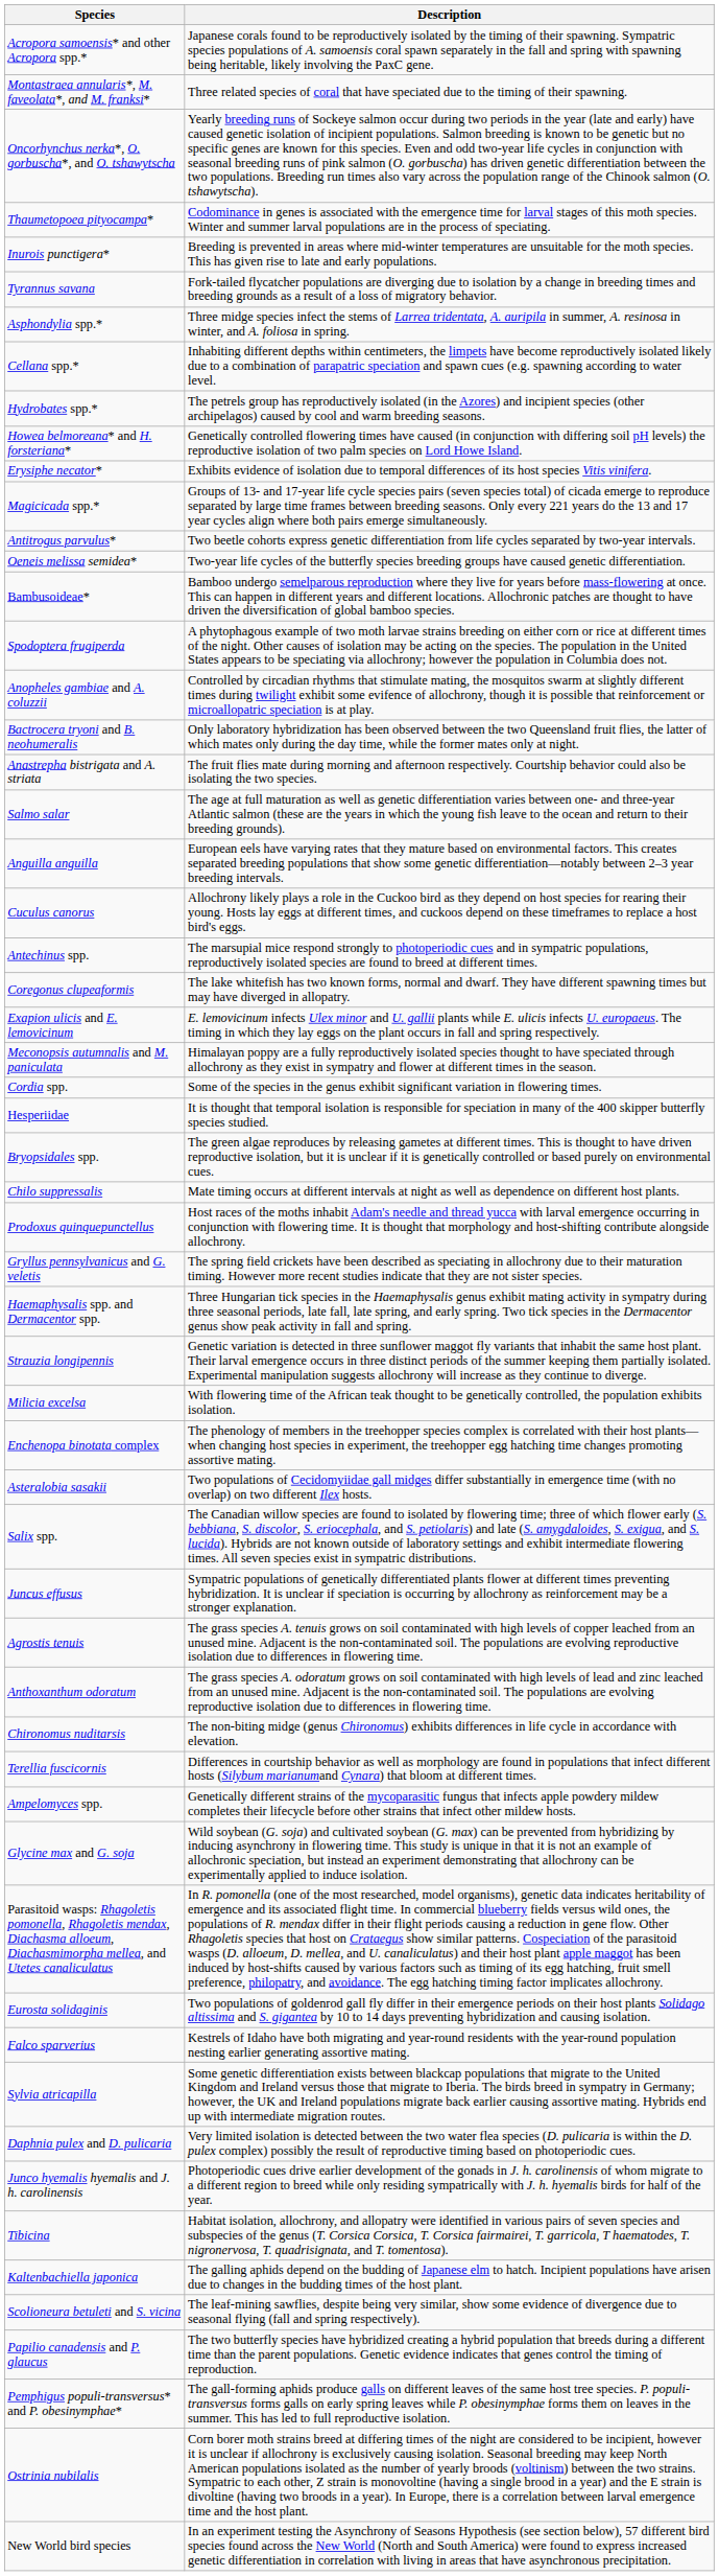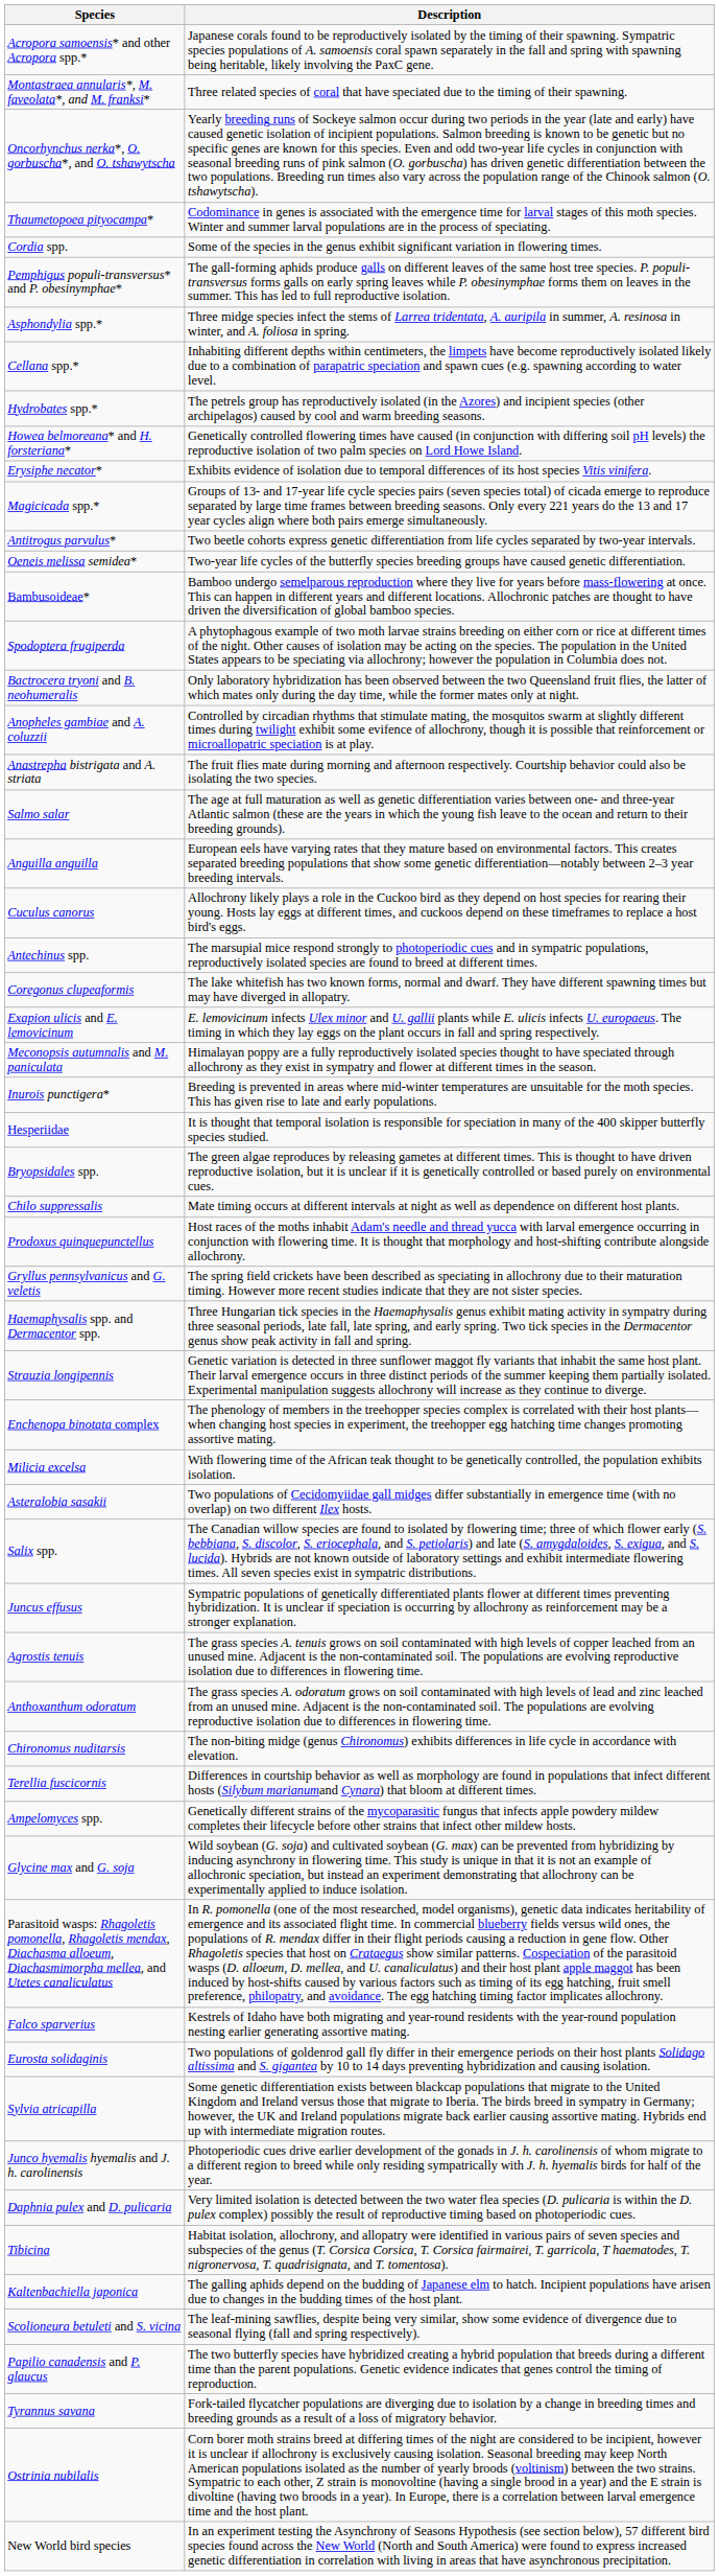 <table class="wikitable sortable" style="margin-left: auto; margin-right: auto; border: none;">
 <tr>
 <th>Species</th>
 <th>Description</th>
 </tr>
 <tr>
 <td><em><a href='#'>Acropora samoensis</a></em>* and other <em><a href='#'>Acropora</a></em> spp.*</td>
 <td>Japanese corals found to be reproductively isolated by the timing of their spawning. Sympatric species populations of <em>A. samoensis</em> coral spawn separately in the fall and spring with spawning being heritable, likely involving the PaxC gene.</td>
 </tr>
 <tr>
 <td><em><a href='#'>Montastraea annularis</a>*, <a href='#'>M. faveolata</a>*, and <a href='#'>M. franksi</a></em>*</td>
 <td>Three related species of <a href='#'>coral</a> that have speciated due to the timing of their spawning.</td>
 </tr>
 <tr>
 <td><em><a href='#'>Oncorhynchus nerka</a></em>*, <em><a href='#'>O. gorbuscha</a></em>*, and <em><a href='#'>O. tshawytscha</a></em></td>
 <td>Yearly <a href='#'>breeding runs</a> of Sockeye salmon occur during two periods in the year (late and early) have caused genetic isolation of incipient populations. Salmon breeding is known to be genetic but no specific genes are known for this species. Even and odd two-year life cycles in conjunction with seasonal breeding runs of pink salmon (<em>O. gorbuscha</em>) has driven genetic differentiation between the two populations. Breeding run times also vary across the population range of the Chinook salmon (<em>O. tshawytscha</em>).</td>
 </tr>
 <tr>
 <td><em><a href='#'>Thaumetopoea pityocampa</a></em>*</td>
 <td><a href='#'>Codominance</a> in genes is associated with the emergence time for <a href='#'>larval</a> stages of this moth species. Winter and summer larval populations are in the process of speciating.</td>
 </tr>
 <tr>
-<td><em><a href='#'>Inurois</a> punctigera</em>*</td>
-<td>Breeding is prevented in areas where mid-winter temperatures are unsuitable for the moth species. This has given rise to late and early populations.</td>
+<td><em><a href='#'>Cordia</a></em> spp.</td>
+<td>Some of the species in the genus exhibit significant variation in flowering times.</td>
 </tr>
 <tr>
-<td><em><a href='#'>Tyrannus savana</a></em></td>
-<td>Fork-tailed flycatcher populations are diverging due to isolation by a change in breeding times and breeding grounds as a result of a loss of migratory behavior.</td>
+<td><em><a href='#'>Pemphigus</a> populi-transversus</em>* and <em>P. obesinymphae</em>*</td>
+<td>The gall-forming aphids produce <a href='#'>galls</a> on different leaves of the same host tree species. <em>P. populi-transversus</em> forms galls on early spring leaves while <em>P. obesinymphae</em> forms them on leaves in the summer. This has led to full reproductive isolation.</td>
 </tr>
 <tr>
 <td><em><a href='#'>Asphondylia</a></em> spp.*</td>
 <td>Three midge species infect the stems of <em><a href='#'>Larrea tridentata</a></em>, <em><a href='#'>A. auripila</a></em> in summer, <em>A. resinosa</em> in winter, and <em>A. foliosa</em> in spring.</td>
 </tr>
 <tr>
 <td><em><a href='#'>Cellana</a></em> spp.*</td>
 <td>Inhabiting different depths within centimeters, the <a href='#'>limpets</a> have become reproductively isolated likely due to a combination of <a href='#'>parapatric speciation</a> and spawn cues (e.g. spawning according to water level.</td>
 </tr>
 <tr>
 <td><em><a href='#'>Hydrobates</a></em> spp.*</td>
 <td>The petrels group has reproductively isolated (in the <a href='#'>Azores</a>) and incipient species (other archipelagos) caused by cool and warm breeding seasons.</td>
 </tr>
 <tr>
 <td><em><a href='#'>Howea belmoreana</a></em>* and <em><a href='#'>H. forsteriana</a></em>*</td>
 <td>Genetically controlled flowering times have caused (in conjunction with differing soil <a href='#'>pH</a> levels) the reproductive isolation of two palm species on <a href='#'>Lord Howe Island</a>.</td>
 </tr>
 <tr>
 <td><em><a href='#'>Erysiphe necator</a></em>*</td>
 <td>Exhibits evidence of isolation due to temporal differences of its host species <em><a href='#'>Vitis vinifera</a></em>.</td>
 </tr>
 <tr>
 <td><em><a href='#'>Magicicada</a></em> spp.*</td>
 <td>Groups of 13- and 17-year life cycle species pairs (seven species total) of cicada emerge to reproduce separated by large time frames between breeding seasons. Only every 221 years do the 13 and 17 year cycles align where both pairs emerge simultaneously.</td>
 </tr>
 <tr>
 <td><em><a href='#'>Antitrogus parvulus</a></em>*</td>
 <td>Two beetle cohorts express genetic differentiation from life cycles separated by two-year intervals.</td>
 </tr>
 <tr>
 <td><em><a href='#'>Oeneis melissa</a> semidea</em>*</td>
 <td>Two-year life cycles of the butterfly species breeding groups have caused genetic differentiation.</td>
 </tr>
 <tr>
 <td><a href='#'>Bambusoideae</a>*</td>
 <td>Bamboo undergo <a href='#'>semelparous reproduction</a> where they live for years before <a href='#'>mass-flowering</a> at once. This can happen in different years and different locations. Allochronic patches are thought to have driven the diversification of global bamboo species.</td>
 </tr>
 <tr>
 <td><em><a href='#'>Spodoptera frugiperda</a></em></td>
 <td>A phytophagous example of two moth larvae strains breeding on either corn or rice at different times of the night. Other causes of isolation may be acting on the species. The population in the United States appears to be speciating via allochrony; however the population in Columbia does not.</td>
 </tr>
 <tr>
+<td><em><a href='#'>Bactrocera tryoni</a></em> and <em><a href='#'>B. neohumeralis</a></em></td>
+<td>Only laboratory hybridization has been observed between the two Queensland fruit flies, the latter of which mates only during the day time, while the former mates only at night.</td>
+</tr>
+<tr>
 <td><em><a href='#'>Anopheles gambiae</a></em> and <em><a href='#'>A. coluzzii</a></em></td>
 <td>Controlled by circadian rhythms that stimulate mating, the mosquitos swarm at slightly different times during <a href='#'>twilight</a> exhibit some evifence of allochrony, though it is possible that reinforcement or <a href='#'>microallopatric speciation</a> is at play.</td>
-</tr>
-<tr>
-<td><em><a href='#'>Bactrocera tryoni</a></em> and <em><a href='#'>B. neohumeralis</a></em></td>
-<td>Only laboratory hybridization has been observed between the two Queensland fruit flies, the latter of which mates only during the day time, while the former mates only at night.</td>
 </tr>
 <tr>
 <td><em><a href='#'>Anastrepha</a> bistrigata</em> and <em>A. striata</em></td>
 <td>The fruit flies mate during morning and afternoon respectively. Courtship behavior could also be isolating the two species.</td>
 </tr>
 <tr>
 <td><em><a href='#'>Salmo salar</a></em></td>
 <td>The age at full maturation as well as genetic differentiation varies between one- and three-year Atlantic salmon (these are the years in which the young fish leave to the ocean and return to their breeding grounds).</td>
 </tr>
 <tr>
 <td><em><a href='#'>Anguilla anguilla</a></em></td>
 <td>European eels have varying rates that they mature based on environmental factors. This creates separated breeding populations that show some genetic differentiation—notably between 2–3 year breeding intervals.</td>
 </tr>
 <tr>
 <td><em><a href='#'>Cuculus canorus</a></em></td>
 <td>Allochrony likely plays a role in the Cuckoo bird as they depend on host species for rearing their young. Hosts lay eggs at different times, and cuckoos depend on these timeframes to replace a host bird's eggs.</td>
 </tr>
 <tr>
 <td><em><a href='#'>Antechinus</a></em> spp.</td>
 <td>The marsupial mice respond strongly to <a href='#'>photoperiodic cues</a> and in sympatric populations, reproductively isolated species are found to breed at different times.</td>
 </tr>
 <tr>
 <td><em><a href='#'>Coregonus clupeaformis</a></em></td>
 <td>The lake whitefish has two known forms, normal and dwarf. They have different spawning times but may have diverged in allopatry.</td>
 </tr>
 <tr>
 <td><em><a href='#'>Exapion ulicis</a></em> and <em><a href='#'>E. lemovicinum</a></em></td>
 <td><em>E. lemovicinum</em> infects <em><a href='#'>Ulex minor</a></em> and <em><a href='#'>U. gallii</a></em> plants while <em>E. ulicis</em> infects <em><a href='#'>U. europaeus</a></em>. The timing in which they lay eggs on the plant occurs in fall and spring respectively.</td>
 </tr>
 <tr>
 <td><em><a href='#'>Meconopsis autumnalis</a></em> and <em><a href='#'>M. paniculata</a></em></td>
 <td>Himalayan poppy are a fully reproductively isolated species thought to have speciated through allochrony as they exist in sympatry and flower at different times in the season.</td>
 </tr>
 <tr>
-<td><em><a href='#'>Cordia</a></em> spp.</td>
-<td>Some of the species in the genus exhibit significant variation in flowering times.</td>
+<td><em><a href='#'>Inurois</a> punctigera</em>*</td>
+<td>Breeding is prevented in areas where mid-winter temperatures are unsuitable for the moth species. This has given rise to late and early populations.</td>
 </tr>
 <tr>
 <td><a href='#'>Hesperiidae</a></td>
 <td>It is thought that temporal isolation is responsible for speciation in many of the 400 skipper butterfly species studied.</td>
 </tr>
 <tr>
 <td><em><a href='#'>Bryopsidales</a></em> spp.</td>
 <td>The green algae reproduces by releasing gametes at different times. This is thought to have driven reproductive isolation, but it is unclear if it is genetically controlled or based purely on environmental cues.</td>
 </tr>
 <tr>
 <td><em><a href='#'>Chilo suppressalis</a></em></td>
 <td>Mate timing occurs at different intervals at night as well as dependence on different host plants.</td>
 </tr>
 <tr>
 <td><em><a href='#'>Prodoxus quinquepunctellus</a></em></td>
 <td>Host races of the moths inhabit <a href='#'>Adam's needle and thread yucca</a> with larval emergence occurring in conjunction with flowering time. It is thought that morphology and host-shifting contribute alongside allochrony.</td>
 </tr>
 <tr>
 <td><em><a href='#'>Gryllus pennsylvanicus</a></em> and <em><a href='#'>G. veletis</a></em></td>
 <td>The spring field crickets have been described as speciating in allochrony due to their maturation timing. However more recent studies indicate that they are not sister species.</td>
 </tr>
 <tr>
 <td><em><a href='#'>Haemaphysalis</a></em> spp. and <em><a href='#'>Dermacentor</a></em> spp.</td>
 <td>Three Hungarian tick species in the <em>Haemaphysalis</em> genus exhibit mating activity in sympatry during three seasonal periods, late fall, late spring, and early spring. Two tick species in the <em>Dermacentor</em> genus show peak activity in fall and spring.</td>
 </tr>
 <tr>
 <td><em><a href='#'>Strauzia longipennis</a></em></td>
 <td>Genetic variation is detected in three sunflower maggot fly variants that inhabit the same host plant. Their larval emergence occurs in three distinct periods of the summer keeping them partially isolated. Experimental manipulation suggests allochrony will increase as they continue to diverge.</td>
 </tr>
 <tr>
+<td><a href='#'><em>Enchenopa binotata</em> complex</a></td>
+<td>The phenology of members in the treehopper species complex is correlated with their host plants—when changing host species in experiment, the treehopper egg hatching time changes promoting assortive mating.</td>
+</tr>
+<tr>
 <td><em><a href='#'>Milicia excelsa</a></em></td>
 <td>With flowering time of the African teak thought to be genetically controlled, the population exhibits isolation.</td>
-</tr>
-<tr>
-<td><a href='#'><em>Enchenopa binotata</em> complex</a></td>
-<td>The phenology of members in the treehopper species complex is correlated with their host plants—when changing host species in experiment, the treehopper egg hatching time changes promoting assortive mating.</td>
 </tr>
 <tr>
 <td><em><a href='#'>Asteralobia sasakii</a></em></td>
 <td>Two populations of <a href='#'>Cecidomyiidae gall midges</a> differ substantially in emergence time (with no overlap) on two different <em><a href='#'>Ilex</a></em> hosts.</td>
 </tr>
 <tr>
 <td><em><a href='#'>Salix</a></em> spp.</td>
 <td>The Canadian willow species are found to isolated by flowering time; three of which flower early (<em><a href='#'>S. bebbiana</a></em>, <em><a href='#'>S. discolor</a></em>, <em><a href='#'>S. eriocephala</a></em>, and <em><a href='#'>S. petiolaris</a></em>) and late (<em><a href='#'>S. amygdaloides</a></em>, <em><a href='#'>S. exigua</a></em>, and <em><a href='#'>S. lucida</a></em>). Hybrids are not known outside of laboratory settings and exhibit intermediate flowering times. All seven species exist in sympatric distributions.</td>
 </tr>
 <tr>
 <td><em><a href='#'>Juncus effusus</a></em></td>
 <td>Sympatric populations of genetically differentiated plants flower at different times preventing hybridization. It is unclear if speciation is occurring by allochrony as reinforcement may be a stronger explanation.</td>
 </tr>
 <tr>
 <td><em><a href='#'>Agrostis tenuis</a></em></td>
 <td>The grass species <em>A. tenuis</em> grows on soil contaminated with high levels of copper leached from an unused mine. Adjacent is the non-contaminated soil. The populations are evolving reproductive isolation due to differences in flowering time.</td>
 </tr>
 <tr>
 <td><em><a href='#'>Anthoxanthum odoratum</a></em></td>
 <td>The grass species <em>A. odoratum</em> grows on soil contaminated with high levels of lead and zinc leached from an unused mine. Adjacent is the non-contaminated soil. The populations are evolving reproductive isolation due to differences in flowering time.</td>
 </tr>
 <tr>
 <td><em><a href='#'>Chironomus nuditarsis</a></em></td>
 <td>The non-biting midge (genus <em><a href='#'>Chironomus</a></em>) exhibits differences in life cycle in accordance with elevation.</td>
 </tr>
 <tr>
 <td><em><a href='#'>Terellia fuscicornis</a></em></td>
 <td>Differences in courtship behavior as well as morphology are found in populations that infect different hosts (<em><a href='#'>Silybum marianum</a></em>and <em><a href='#'>Cynara</a></em>) that bloom at different times.</td>
 </tr>
 <tr>
 <td><em><a href='#'>Ampelomyces</a></em> spp.</td>
 <td>Genetically different strains of the <a href='#'>mycoparasitic</a> fungus that infects apple powdery mildew completes their lifecycle before other strains that infect other mildew hosts.</td>
 </tr>
 <tr>
 <td><em><a href='#'>Glycine max</a></em> and <em><a href='#'>G. soja</a></em></td>
 <td>Wild soybean (<em>G. soja</em>) and cultivated soybean (<em>G. max</em>) can be prevented from hybridizing by inducing asynchrony in flowering time. This study is unique in that it is not an example of allochronic speciation, but instead an experiment demonstrating that allochrony can be experimentally applied to induce isolation.</td>
 </tr>
 <tr>
 <td>Parasitoid wasps: <em><a href='#'>Rhagoletis pomonella</a></em>, <em><a href='#'>Rhagoletis mendax</a></em>, <em><a href='#'>Diachasma alloeum</a></em>, <em><a href='#'>Diachasmimorpha mellea</a></em>, and <em><a href='#'>Utetes canaliculatus</a></em></td>
 <td>In <em>R. pomonella</em> (one of the most researched, model organisms), genetic data indicates heritability of emergence and its associated flight time.  In commercial <a href='#'>blueberry</a> fields versus wild ones, the populations of <em>R. mendax</em> differ in their flight periods causing a reduction in gene flow. Other <em>Rhagoletis</em> species that host on <em><a href='#'>Crataegus</a></em> show similar patterns. <a href='#'>Cospeciation</a> of the parasitoid wasps (<em>D. alloeum</em>, <em>D. mellea</em>, and <em>U. canaliculatus</em>) and their host plant <a href='#'>apple maggot</a> has been induced by host-shifts caused by various factors such as timing of its egg hatching, fruit smell preference, <a href='#'>philopatry</a>, and <a href='#'>avoidance</a>. The egg hatching timing factor implicates allochrony.</td>
 </tr>
 <tr>
+<td><em><a href='#'>Falco sparverius</a></em></td>
+<td>Kestrels of Idaho have both migrating and year-round residents with the year-round population nesting earlier generating assortive mating.</td>
+</tr>
+<tr>
 <td><em><a href='#'>Eurosta solidaginis</a></em></td>
 <td>Two populations of goldenrod gall fly differ in their emergence periods on their host plants <em><a href='#'>Solidago altissima</a></em> and <em><a href='#'>S. gigantea</a></em> by 10 to 14 days preventing hybridization and causing isolation.</td>
-</tr>
-<tr>
-<td><em><a href='#'>Falco sparverius</a></em></td>
-<td>Kestrels of Idaho have both migrating and year-round residents with the year-round population nesting earlier generating assortive mating.</td>
 </tr>
 <tr>
 <td><em><a href='#'>Sylvia atricapilla</a></em></td>
 <td>Some genetic differentiation exists between blackcap populations that migrate to the United Kingdom and Ireland versus those that migrate to Iberia. The birds breed in sympatry in Germany; however, the UK and Ireland populations migrate back earlier causing assortive mating. Hybrids end up with intermediate migration routes.</td>
 </tr>
 <tr>
+<td><em><a href='#'>Junco hyemalis</a> hyemalis</em> and <em>J. h. carolinensis</em></td>
+<td>Photoperiodic cues drive earlier development of the gonads in <em>J. h. carolinensis</em> of whom migrate to a different region to breed while only residing sympatrically with <em>J. h. hyemalis</em> birds for half of the year.</td>
+</tr>
+<tr>
 <td><em><a href='#'>Daphnia pulex</a></em> and <em><a href='#'>D. pulicaria</a></em></td>
 <td>Very limited isolation is detected between the two water flea species (<em>D. pulicaria</em> is within the <em>D. pulex</em> complex) possibly the result of reproductive timing based on photoperiodic cues.</td>
-</tr>
-<tr>
-<td><em><a href='#'>Junco hyemalis</a> hyemalis</em> and <em>J. h. carolinensis</em></td>
-<td>Photoperiodic cues drive earlier development of the gonads in <em>J. h. carolinensis</em> of whom migrate to a different region to breed while only residing sympatrically with <em>J. h. hyemalis</em> birds for half of the year.</td>
 </tr>
 <tr>
 <td><em><a href='#'>Tibicina</a></em></td>
 <td>Habitat isolation, allochrony, and allopatry were identified in various pairs of seven species and subspecies of the genus (<em>T. Corsica Corsica</em>, <em>T. Corsica fairmairei</em>, <em>T. garricola</em>, <em>T haematodes</em>, <em>T. nigronervosa</em>, <em>T. quadrisignata</em>, and <em>T. tomentosa</em>).</td>
 </tr>
 <tr>
 <td><em><a href='#'>Kaltenbachiella japonica</a></em></td>
 <td>The galling aphids depend on the budding of <a href='#'>Japanese elm</a> to hatch. Incipient populations have arisen due to changes in the budding times of the host plant.</td>
 </tr>
 <tr>
 <td><em><a href='#'>Scolioneura betuleti</a></em> and <em><a href='#'>S. vicina</a></em></td>
 <td>The leaf-mining sawflies, despite being very similar, show some evidence of divergence due to seasonal flying (fall and spring respectively).</td>
 </tr>
 <tr>
 <td><em><a href='#'>Papilio canadensis</a></em> and <em><a href='#'>P. glaucus</a></em></td>
 <td>The two butterfly species have hybridized creating a hybrid population that breeds during a different time than the parent populations. Genetic evidence indicates that genes control the timing of reproduction.</td>
 </tr>
 <tr>
-<td><em><a href='#'>Pemphigus</a> populi-transversus</em>* and <em>P. obesinymphae</em>*</td>
-<td>The gall-forming aphids produce <a href='#'>galls</a> on different leaves of the same host tree species. <em>P. populi-transversus</em> forms galls on early spring leaves while <em>P. obesinymphae</em> forms them on leaves in the summer. This has led to full reproductive isolation.</td>
+<td><em><a href='#'>Tyrannus savana</a></em></td>
+<td>Fork-tailed flycatcher populations are diverging due to isolation by a change in breeding times and breeding grounds as a result of a loss of migratory behavior.</td>
 </tr>
 <tr>
 <td><em><a href='#'>Ostrinia nubilalis</a></em></td>
 <td>Corn borer moth strains breed at differing times of the night are considered to be incipient, however it is unclear if allochrony is exclusively causing isolation. Seasonal breeding may keep North American populations isolated as the number of yearly broods (<a href='#'>voltinism</a>) between the two strains. Sympatric to each other, Z strain is monovoltine (having a single brood in a year) and the E strain is divoltine (having two broods in a year). In Europe, there is a correlation between larval emergence time and the host plant.</td>
 </tr>
 <tr>
 <td>New World bird species</td>
 <td>In an experiment testing the Asynchrony of Seasons Hypothesis (see section below), 57 different bird species found across the <a href='#'>New World</a> (North and South America) were found to express increased genetic differentiation in correlation with living in areas that have asynchronous precipitation.</td>
 </tr>
 </table>
